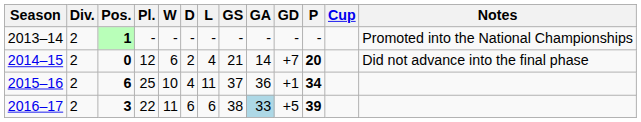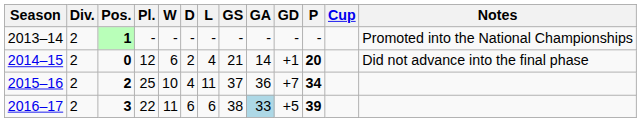 <table class="wikitable">
 <tr style="background:#efefef;">
 <th>Season</th>
 <th>Div.</th>
 <th>Pos.</th>
 <th>Pl.</th>
 <th>W</th>
 <th>D</th>
 <th>L</th>
 <th>GS</th>
 <th>GA</th>
 <th>GD</th>
 <th>P</th>
 <th><a href='#'>Cup</a></th>
 <th>Notes</th>
 </tr>
 <tr>
 <td>2013–14</td>
 <td>2</td>
 <td align=right bgcolor=B9FFB9><strong>1</strong></td>
 <td align=right>-</td>
 <td align=right>-</td>
 <td align=right>-</td>
 <td align=right>-</td>
 <td align=right>-</td>
 <td align=right>-</td>
 <td align=right>-</td>
 <td align=right>-</td>
 <td></td>
 <td>Promoted into the National Championships</td>
 </tr>
 <tr>
 <td><a href='#'>2014–15</a></td>
 <td>2</td>
 <td align=right><strong>0</strong></td>
 <td align=right>12</td>
 <td align=right>6</td>
 <td align=right>2</td>
 <td align=right>4</td>
 <td align=right>21</td>
 <td align=right>14</td>
-<td align=right>+7</td>
+<td align=right>+1</td>
 <td align=right><strong>20</strong></td>
 <td></td>
 <td>Did not advance into the final phase</td>
 </tr>
 <tr>
 <td><a href='#'>2015–16</a></td>
 <td>2</td>
-<td align=right><strong>6</strong></td>
+<td align=right><strong>2</strong></td>
 <td align=right>25</td>
 <td align=right>10</td>
 <td align=right>4</td>
 <td align=right>11</td>
 <td align=right>37</td>
 <td align=right>36</td>
-<td align=right>+1</td>
+<td align=right>+7</td>
 <td align=right><strong>34</strong></td>
 <td></td>
 <td></td>
 </tr>
 <tr>
 <td><a href='#'>2016–17</a></td>
 <td>2</td>
 <td align=right><strong>3</strong></td>
 <td align=right>22</td>
 <td align=right>11</td>
 <td align=right>6</td>
 <td align=right>6</td>
 <td align=right>38</td>
 <td align=right style="background: lightblue;">33</td>
 <td align=right>+5</td>
 <td align=right><strong>39</strong></td>
 <td></td>
 <td></td>
 </tr>
 </table>
